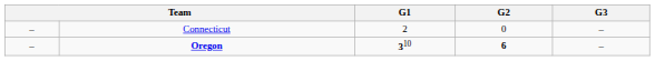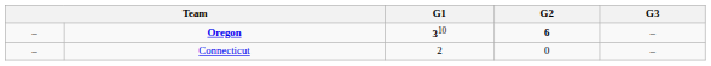 <table class="wikitable" style="font-size:90%; width: 60%; text-align: center">
 <tr>
 <th colspan=2>Team</th>
 <th>G1</th>
 <th>G2</th>
 <th>G3</th>
 </tr>
 <tr>
 <td>–</td>
+<td><strong><a href='#'>Oregon</a></strong></td>
+<td><strong>3</strong><sup>10</sup></td>
+<td><strong>6</strong></td>
+<td>–</td>
+</tr>
+<tr>
+<td>–</td>
 <td><a href='#'>Connecticut</a></td>
 <td>2</td>
 <td>0</td>
 <td>–</td>
 </tr>
-<tr>
-<td>–</td>
-<td><strong><a href='#'>Oregon</a></strong></td>
-<td><strong>3</strong><sup>10</sup></td>
-<td><strong>6</strong></td>
-<td>–</td>
-</tr>
 </table>
